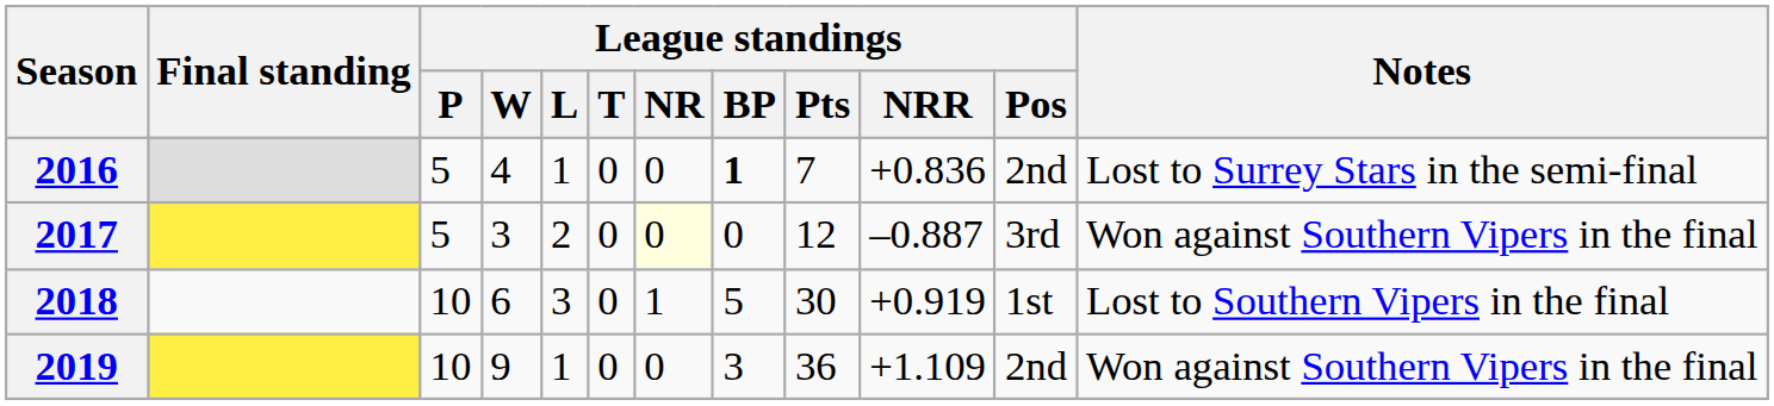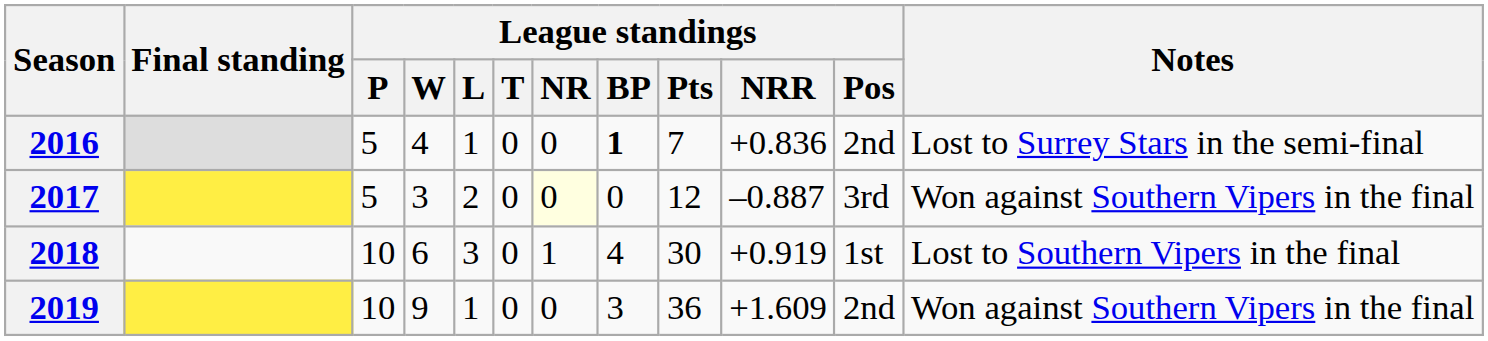 <table class="wikitable sortable">
 <tr>
 <th scope="col" rowspan="2">Season</th>
 <th scope="col" rowspan="2">Final standing</th>
 <th scope="col" colspan="9">League standings</th>
 <th scope="col" rowspan="2">Notes</th>
 </tr>
 <tr>
 <th scope="col">P</th>
 <th scope="col">W</th>
 <th scope="col">L</th>
 <th scope="col">T</th>
 <th scope="col">NR</th>
 <th scope="col">BP</th>
 <th scope="col">Pts</th>
 <th scope="col">NRR</th>
 <th scope="col">Pos</th>
 </tr>
 <tr>
 <th scope="row"><a href='#'>2016</a></th>
 <td style="background:#dddddd;"></td>
 <td>5</td>
 <td>4</td>
 <td>1</td>
 <td>0</td>
 <td>0</td>
 <td><strong>1</strong></td>
 <td>7</td>
 <td>+0.836</td>
 <td>2nd</td>
 <td>Lost to <a href='#'>Surrey Stars</a> in the semi-final</td>
 </tr>
 <tr>
 <th scope="row"><a href='#'>2017</a></th>
 <td style="background:#ffee44;"></td>
 <td>5</td>
 <td>3</td>
 <td>2</td>
 <td>0</td>
 <td style="background: lightyellow;">0</td>
 <td>0</td>
 <td>12</td>
 <td>–0.887</td>
 <td>3rd</td>
 <td>Won against <a href='#'>Southern Vipers</a> in the final</td>
 </tr>
 <tr>
 <th scope="row"><a href='#'>2018</a></th>
 <td></td>
 <td>10</td>
 <td>6</td>
 <td>3</td>
 <td>0</td>
 <td>1</td>
-<td>5</td>
+<td>4</td>
 <td>30</td>
 <td>+0.919</td>
 <td>1st</td>
 <td>Lost to <a href='#'>Southern Vipers</a> in the final</td>
 </tr>
 <tr>
 <th scope="row"><a href='#'>2019</a></th>
 <td style="background:#ffee44;"></td>
 <td>10</td>
 <td>9</td>
 <td>1</td>
 <td>0</td>
 <td>0</td>
 <td>3</td>
 <td>36</td>
-<td>+1.109</td>
+<td>+1.609</td>
 <td>2nd</td>
 <td>Won against <a href='#'>Southern Vipers</a> in the final</td>
 </tr>
 </table>
